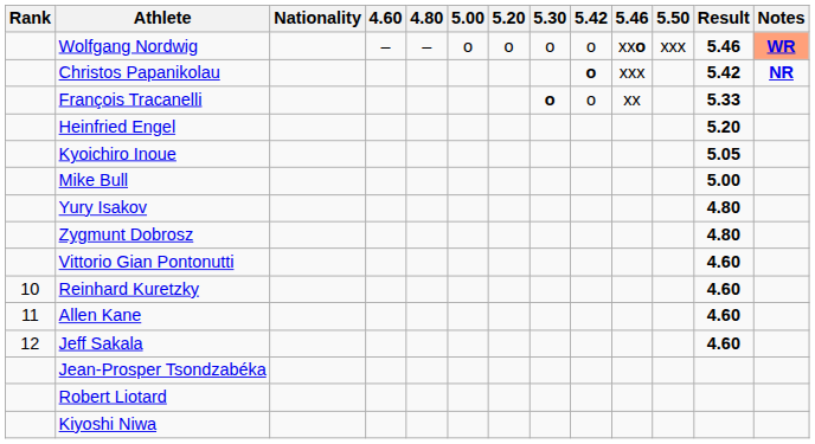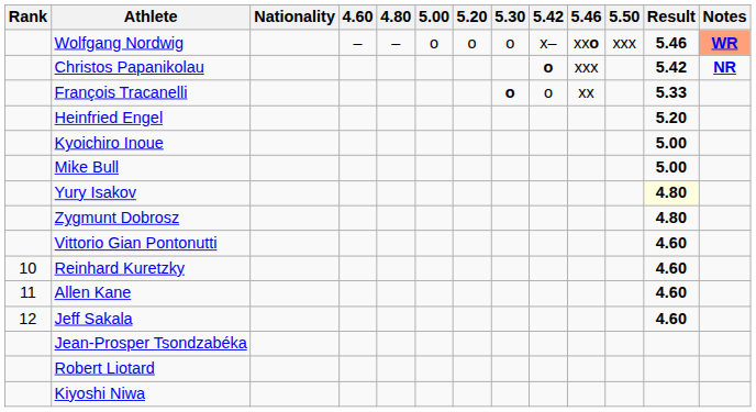 <table class="wikitable sortable" style="text-align:center">
 <tr>
 <th>Rank</th>
 <th>Athlete</th>
 <th>Nationality</th>
 <th>4.60</th>
 <th>4.80</th>
 <th>5.00</th>
 <th>5.20</th>
 <th>5.30</th>
 <th>5.42</th>
 <th>5.46</th>
 <th>5.50</th>
 <th>Result</th>
 <th>Notes</th>
 </tr>
 <tr>
 <td></td>
 <td align=left><a href='#'>Wolfgang Nordwig</a></td>
 <td align=left></td>
 <td>–</td>
 <td>–</td>
 <td>o</td>
 <td>o</td>
 <td>o</td>
-<td>o</td>
+<td>x–</td>
 <td>xx<strong>o</strong></td>
 <td>xxx</td>
 <td><strong>5.46</strong></td>
 <td style="background: lightsalmon;"><strong><a href='#'>WR</a></strong></td>
 </tr>
 <tr>
 <td></td>
 <td align=left><a href='#'>Christos Papanikolau</a></td>
 <td align=left></td>
 <td></td>
 <td></td>
 <td></td>
 <td></td>
 <td></td>
 <td><strong>o</strong></td>
 <td>xxx</td>
 <td></td>
 <td><strong>5.42</strong></td>
 <td><strong><a href='#'>NR</a></strong></td>
 </tr>
 <tr>
 <td></td>
 <td align=left><a href='#'>François Tracanelli</a></td>
 <td align=left></td>
 <td></td>
 <td></td>
 <td></td>
 <td></td>
 <td><strong>o</strong></td>
 <td>o</td>
 <td>xx</td>
 <td></td>
 <td><strong>5.33</strong></td>
 <td></td>
 </tr>
 <tr>
 <td></td>
 <td align=left><a href='#'>Heinfried Engel</a></td>
 <td align=left></td>
 <td></td>
 <td></td>
 <td></td>
 <td></td>
 <td></td>
 <td></td>
 <td></td>
 <td></td>
 <td><strong>5.20</strong></td>
 <td></td>
 </tr>
 <tr>
 <td></td>
 <td align=left><a href='#'>Kyoichiro Inoue</a></td>
 <td align=left></td>
 <td></td>
 <td></td>
 <td></td>
 <td></td>
 <td></td>
 <td></td>
 <td></td>
 <td></td>
-<td><strong>5.05</strong></td>
+<td><strong>5.00</strong></td>
 <td></td>
 </tr>
 <tr>
 <td></td>
 <td align=left><a href='#'>Mike Bull</a></td>
 <td align=left></td>
 <td></td>
 <td></td>
 <td></td>
 <td></td>
 <td></td>
 <td></td>
 <td></td>
 <td></td>
 <td><strong>5.00</strong></td>
 <td></td>
 </tr>
 <tr>
 <td></td>
 <td align=left><a href='#'>Yury Isakov</a></td>
 <td align=left></td>
 <td></td>
 <td></td>
 <td></td>
 <td></td>
 <td></td>
 <td></td>
 <td></td>
 <td></td>
-<td><strong>4.80</strong></td>
+<td style="background: lightyellow;"><strong>4.80</strong></td>
 <td></td>
 </tr>
 <tr>
 <td></td>
 <td align=left><a href='#'>Zygmunt Dobrosz</a></td>
 <td align=left></td>
 <td></td>
 <td></td>
 <td></td>
 <td></td>
 <td></td>
 <td></td>
 <td></td>
 <td></td>
 <td><strong>4.80</strong></td>
 <td></td>
 </tr>
 <tr>
 <td></td>
 <td align=left><a href='#'>Vittorio Gian Pontonutti</a></td>
 <td align=left></td>
 <td></td>
 <td></td>
 <td></td>
 <td></td>
 <td></td>
 <td></td>
 <td></td>
 <td></td>
 <td><strong>4.60</strong></td>
 <td></td>
 </tr>
 <tr>
 <td>10</td>
 <td align=left><a href='#'>Reinhard Kuretzky</a></td>
 <td align=left></td>
 <td></td>
 <td></td>
 <td></td>
 <td></td>
 <td></td>
 <td></td>
 <td></td>
 <td></td>
 <td><strong>4.60</strong></td>
 <td></td>
 </tr>
 <tr>
 <td>11</td>
 <td align=left><a href='#'>Allen Kane</a></td>
 <td align=left></td>
 <td></td>
 <td></td>
 <td></td>
 <td></td>
 <td></td>
 <td></td>
 <td></td>
 <td></td>
 <td><strong>4.60</strong></td>
 <td></td>
 </tr>
 <tr>
 <td>12</td>
 <td align=left><a href='#'>Jeff Sakala</a></td>
 <td align=left></td>
 <td></td>
 <td></td>
 <td></td>
 <td></td>
 <td></td>
 <td></td>
 <td></td>
 <td></td>
 <td><strong>4.60</strong></td>
 <td></td>
 </tr>
 <tr>
 <td></td>
 <td align=left><a href='#'>Jean-Prosper Tsondzabéka</a></td>
 <td align=left></td>
 <td></td>
 <td></td>
 <td></td>
 <td></td>
 <td></td>
 <td></td>
 <td></td>
 <td></td>
 <td><strong></strong></td>
 <td></td>
 </tr>
 <tr>
 <td></td>
 <td align=left><a href='#'>Robert Liotard</a></td>
 <td align=left></td>
 <td></td>
 <td></td>
 <td></td>
 <td></td>
 <td></td>
 <td></td>
 <td></td>
 <td></td>
 <td><strong></strong></td>
 <td></td>
 </tr>
 <tr>
 <td></td>
 <td align=left><a href='#'>Kiyoshi Niwa</a></td>
 <td align=left></td>
 <td></td>
 <td></td>
 <td></td>
 <td></td>
 <td></td>
 <td></td>
 <td></td>
 <td></td>
 <td><strong></strong></td>
 <td></td>
 </tr>
 </table>
